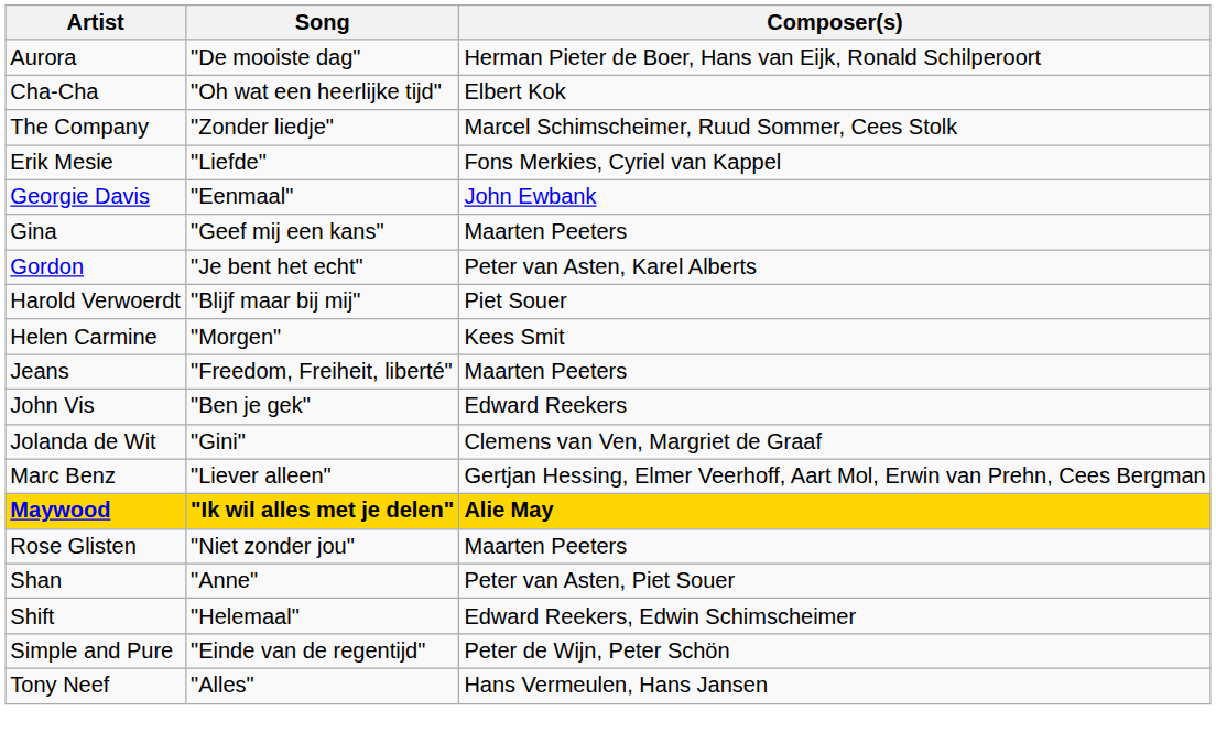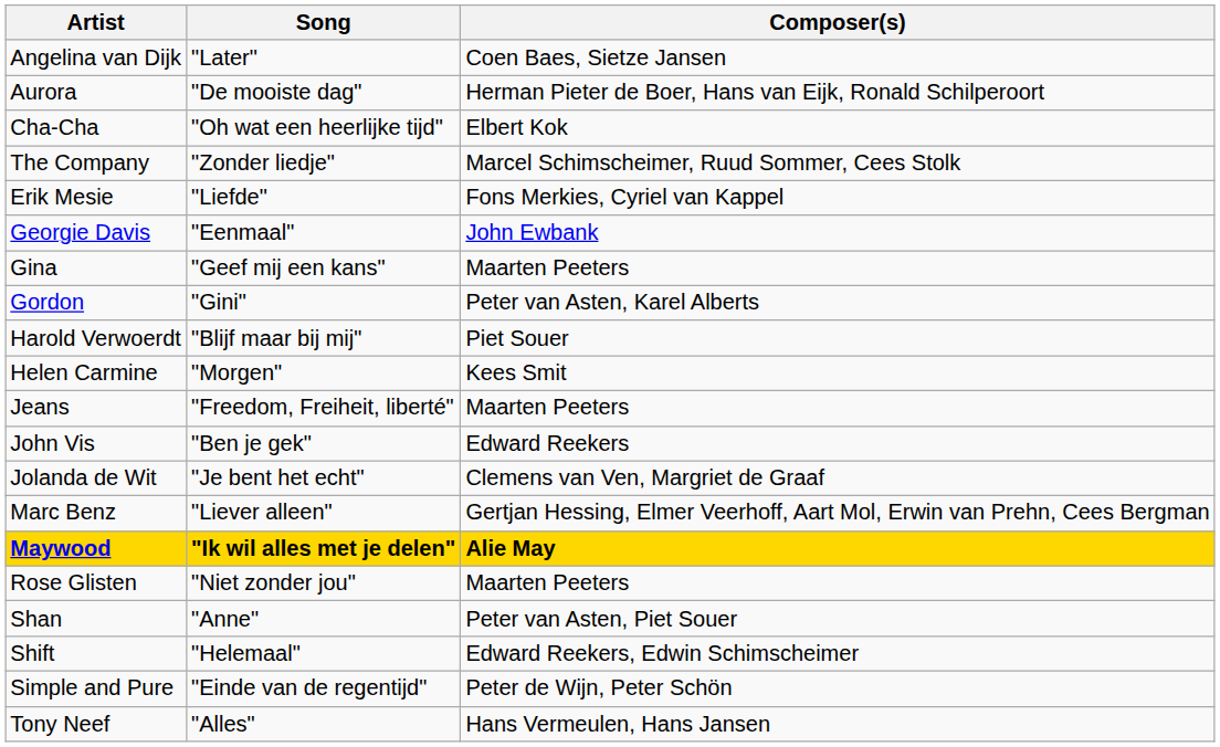 <table class="sortable wikitable" style="margin: 1em auto 1em auto;">
 <tr>
 <th scope="col">Artist</th>
 <th scope="col">Song</th>
 <th scope="col">Composer(s)</th>
+</tr>
+<tr>
+<td>Angelina van Dijk</td>
+<td>"Later"</td>
+<td>Coen Baes, Sietze Jansen</td>
 </tr>
 <tr>
 <td>Aurora</td>
 <td>"De mooiste dag"</td>
 <td>Herman Pieter de Boer, Hans van Eijk, Ronald Schilperoort</td>
 </tr>
 <tr>
 <td>Cha-Cha</td>
 <td>"Oh wat een heerlijke tijd"</td>
 <td>Elbert Kok</td>
 </tr>
 <tr>
 <td>The Company</td>
 <td>"Zonder liedje"</td>
 <td>Marcel Schimscheimer, Ruud Sommer, Cees Stolk</td>
 </tr>
 <tr>
 <td>Erik Mesie</td>
 <td>"Liefde"</td>
 <td>Fons Merkies, Cyriel van Kappel</td>
 </tr>
 <tr>
 <td><a href='#'>Georgie Davis</a></td>
 <td>"Eenmaal"</td>
 <td><a href='#'>John Ewbank</a></td>
 </tr>
 <tr>
 <td>Gina</td>
 <td>"Geef mij een kans"</td>
 <td>Maarten Peeters</td>
 </tr>
 <tr>
 <td><a href='#'>Gordon</a></td>
-<td>"Je bent het echt"</td>
+<td>"Gini"</td>
 <td>Peter van Asten, Karel Alberts</td>
 </tr>
 <tr>
 <td>Harold Verwoerdt</td>
 <td>"Blijf maar bij mij"</td>
 <td>Piet Souer</td>
 </tr>
 <tr>
 <td>Helen Carmine</td>
 <td>"Morgen"</td>
 <td>Kees Smit</td>
 </tr>
 <tr>
 <td>Jeans</td>
 <td>"Freedom, Freiheit, liberté"</td>
 <td>Maarten Peeters</td>
 </tr>
 <tr>
 <td>John Vis</td>
 <td>"Ben je gek"</td>
 <td>Edward Reekers</td>
 </tr>
 <tr>
 <td>Jolanda de Wit</td>
-<td>"Gini"</td>
+<td>"Je bent het echt"</td>
 <td>Clemens van Ven, Margriet de Graaf</td>
 </tr>
 <tr>
 <td>Marc Benz</td>
 <td>"Liever alleen"</td>
 <td>Gertjan Hessing, Elmer Veerhoff, Aart Mol, Erwin van Prehn, Cees Bergman</td>
 </tr>
 <tr style="font-weight:bold;background:gold;">
 <td><a href='#'>Maywood</a></td>
 <td>"Ik wil alles met je delen"</td>
 <td>Alie May</td>
 </tr>
 <tr>
 <td>Rose Glisten</td>
 <td>"Niet zonder jou"</td>
 <td>Maarten Peeters</td>
 </tr>
 <tr>
 <td>Shan</td>
 <td>"Anne"</td>
 <td>Peter van Asten, Piet Souer</td>
 </tr>
 <tr>
 <td>Shift</td>
 <td>"Helemaal"</td>
 <td>Edward Reekers, Edwin Schimscheimer</td>
 </tr>
 <tr>
 <td>Simple and Pure</td>
 <td>"Einde van de regentijd"</td>
 <td>Peter de Wijn, Peter Schön</td>
 </tr>
 <tr>
 <td>Tony Neef</td>
 <td>"Alles"</td>
 <td>Hans Vermeulen, Hans Jansen</td>
 </tr>
 </table>
